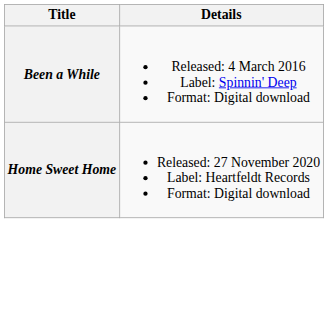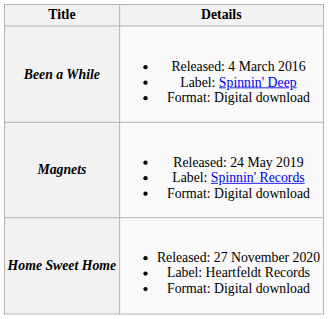 <table class="wikitable plainrowheaders" style="text-align:center;">
 <tr>
 <th scope="col">Title</th>
 <th scope="col">Details</th>
 </tr>
 <tr>
 <th scope="row"><em>Been a While</em></th>
 <td><br><ul><li>Released: 4 March 2016</li><li>Label: <a href='#'>Spinnin' Deep</a></li><li>Format: Digital download</li></ul></td>
 </tr>
 <tr>
+<th scope="row"><em>Magnets</em></th>
+<td><br><ul><li>Released: 24 May 2019</li><li>Label: <a href='#'>Spinnin' Records</a></li><li>Format: Digital download</li></ul></td>
+</tr>
+<tr>
 <th scope="row"><em>Home Sweet Home</em></th>
 <td><br><ul><li>Released: 27 November 2020</li><li>Label: Heartfeldt Records</li><li>Format: Digital download</li></ul></td>
 </tr>
 </table>
